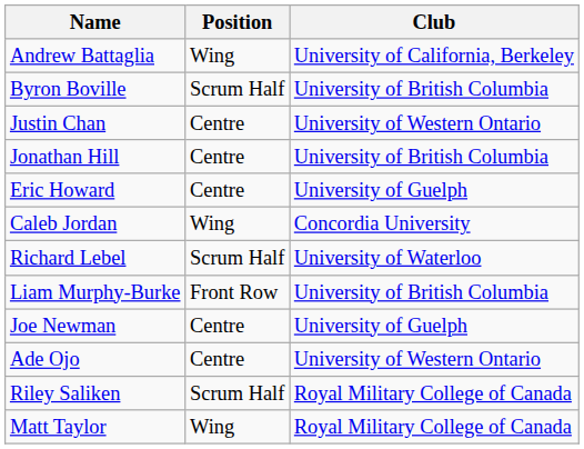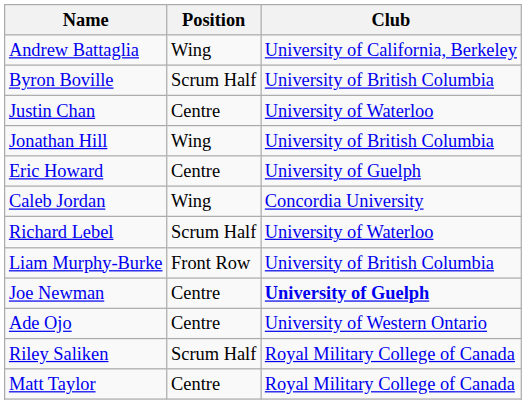 <table class="wikitable sortable" style="font-size:95%;">
 <tr>
 <th>Name</th>
 <th>Position</th>
 <th>Club</th>
 </tr>
 <tr>
 <td><a href='#'>Andrew Battaglia</a></td>
 <td>Wing</td>
 <td><a href='#'>University of California, Berkeley</a></td>
 </tr>
 <tr>
 <td><a href='#'>Byron Boville</a></td>
 <td>Scrum Half</td>
 <td><a href='#'>University of British Columbia</a></td>
 </tr>
 <tr>
 <td><a href='#'>Justin Chan</a></td>
 <td>Centre</td>
-<td><a href='#'>University of Western Ontario</a></td>
+<td><a href='#'>University of Waterloo</a></td>
 </tr>
 <tr>
 <td><a href='#'>Jonathan Hill</a></td>
-<td>Centre</td>
+<td>Wing</td>
 <td><a href='#'>University of British Columbia</a></td>
 </tr>
 <tr>
 <td><a href='#'>Eric Howard</a></td>
 <td>Centre</td>
 <td><a href='#'>University of Guelph</a></td>
 </tr>
 <tr>
 <td><a href='#'>Caleb Jordan</a></td>
 <td>Wing</td>
 <td><a href='#'>Concordia University</a></td>
 </tr>
 <tr>
 <td><a href='#'>Richard Lebel</a></td>
 <td>Scrum Half</td>
 <td><a href='#'>University of Waterloo</a></td>
 </tr>
 <tr>
 <td><a href='#'>Liam Murphy-Burke</a></td>
 <td>Front Row</td>
 <td><a href='#'>University of British Columbia</a></td>
 </tr>
 <tr>
 <td><a href='#'>Joe Newman</a></td>
 <td>Centre</td>
-<td><a href='#'>University of Guelph</a></td>
+<td><strong><a href='#'>University of Guelph</a></strong></td>
 </tr>
 <tr>
 <td><a href='#'>Ade Ojo</a></td>
 <td>Centre</td>
 <td><a href='#'>University of Western Ontario</a></td>
 </tr>
 <tr>
 <td><a href='#'>Riley Saliken</a></td>
 <td>Scrum Half</td>
 <td><a href='#'>Royal Military College of Canada</a></td>
 </tr>
 <tr>
 <td><a href='#'>Matt Taylor</a></td>
-<td>Wing</td>
+<td>Centre</td>
 <td><a href='#'>Royal Military College of Canada</a></td>
 </tr>
 </table>
